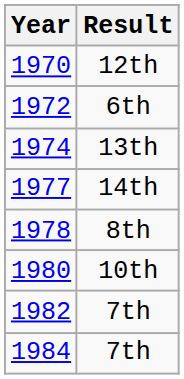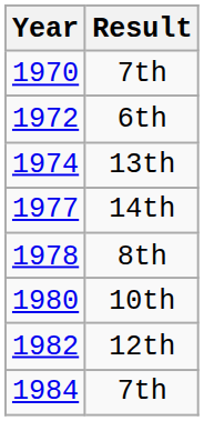 <table class="wikitable" style="text-align:center">
 <tr>
 <th>Year</th>
 <th>Result</th>
 </tr>
 <tr>
 <td><a href='#'>1970</a></td>
-<td>12th</td>
+<td>7th</td>
 </tr>
 <tr>
 <td><a href='#'>1972</a></td>
 <td>6th</td>
 </tr>
 <tr>
 <td><a href='#'>1974</a></td>
 <td>13th</td>
 </tr>
 <tr>
 <td><a href='#'>1977</a></td>
 <td>14th</td>
 </tr>
 <tr>
 <td><a href='#'>1978</a></td>
 <td>8th</td>
 </tr>
 <tr>
 <td><a href='#'>1980</a></td>
 <td>10th</td>
 </tr>
 <tr>
 <td><a href='#'>1982</a></td>
-<td>7th</td>
+<td>12th</td>
 </tr>
 <tr>
 <td><a href='#'>1984</a></td>
 <td>7th</td>
 </tr>
 </table>
